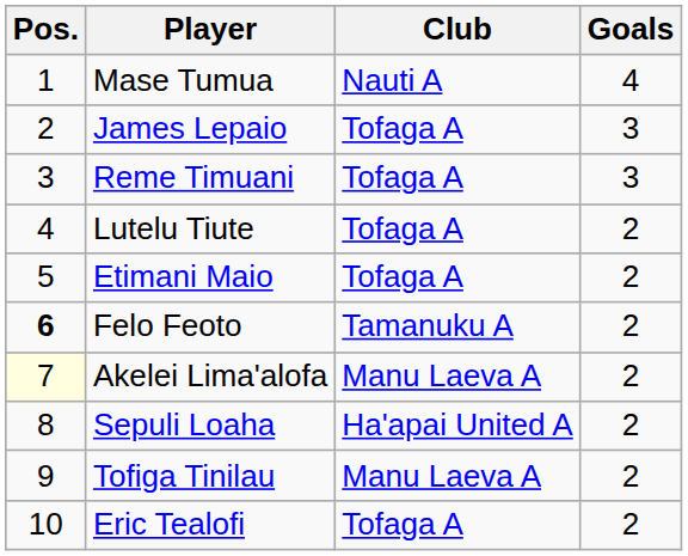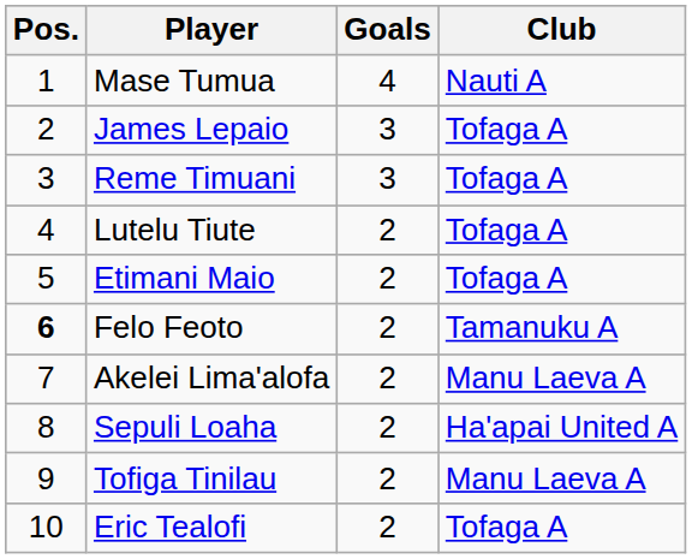 <table class="wikitable">
 <tr>
 <th>Pos.</th>
 <th>Player</th>
+<th>Goals</th>
 <th>Club</th>
-<th>Goals</th>
 </tr>
 <tr>
 <td style="text-align:center;">1</td>
 <td> Mase Tumua</td>
+<td style="text-align:center;">4</td>
 <td><a href='#'>Nauti A</a></td>
-<td style="text-align:center;">4</td>
 </tr>
 <tr>
 <td style="text-align:center;">2</td>
 <td> <a href='#'>James Lepaio</a></td>
+<td style="text-align:center;">3</td>
 <td><a href='#'>Tofaga A</a></td>
-<td style="text-align:center;">3</td>
 </tr>
 <tr>
 <td style="text-align:center;">3</td>
 <td> <a href='#'>Reme Timuani</a></td>
+<td style="text-align:center;">3</td>
 <td><a href='#'>Tofaga A</a></td>
-<td style="text-align:center;">3</td>
 </tr>
 <tr>
 <td style="text-align:center;">4</td>
 <td> Lutelu Tiute</td>
+<td style="text-align:center;">2</td>
 <td><a href='#'>Tofaga A</a></td>
-<td style="text-align:center;">2</td>
 </tr>
 <tr>
 <td style="text-align:center;">5</td>
 <td> <a href='#'>Etimani Maio</a></td>
+<td style="text-align:center;">2</td>
 <td><a href='#'>Tofaga A</a></td>
-<td style="text-align:center;">2</td>
 </tr>
 <tr>
 <td style="text-align:center;"><strong>6</strong></td>
 <td> Felo Feoto</td>
+<td style="text-align:center;">2</td>
 <td><a href='#'>Tamanuku A</a></td>
-<td style="text-align:center;">2</td>
 </tr>
 <tr>
-<td style="background: lightyellow; text-align:center;">7</td>
+<td style="text-align:center;">7</td>
 <td> Akelei Lima'alofa</td>
+<td style="text-align:center;">2</td>
 <td><a href='#'>Manu Laeva A</a></td>
-<td style="text-align:center;">2</td>
 </tr>
 <tr>
 <td style="text-align:center;">8</td>
 <td> <a href='#'>Sepuli Loaha</a></td>
+<td style="text-align:center;">2</td>
 <td><a href='#'>Ha'apai United A</a></td>
-<td style="text-align:center;">2</td>
 </tr>
 <tr>
 <td style="text-align:center;">9</td>
 <td> <a href='#'>Tofiga Tinilau</a></td>
+<td style="text-align:center;">2</td>
 <td><a href='#'>Manu Laeva A</a></td>
-<td style="text-align:center;">2</td>
 </tr>
 <tr>
 <td style="text-align:center;">10</td>
 <td> <a href='#'>Eric Tealofi</a></td>
+<td style="text-align:center;">2</td>
 <td><a href='#'>Tofaga A</a></td>
-<td style="text-align:center;">2</td>
 </tr>
 </table>
